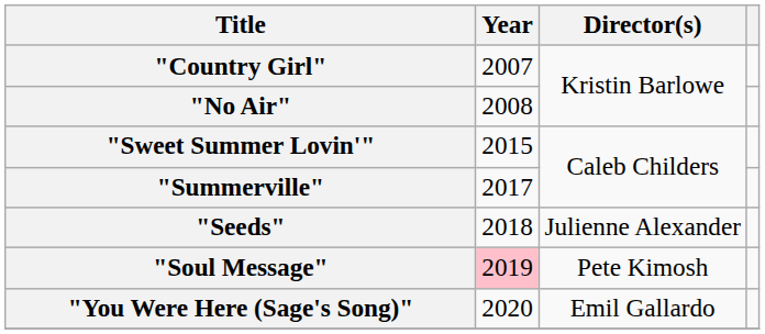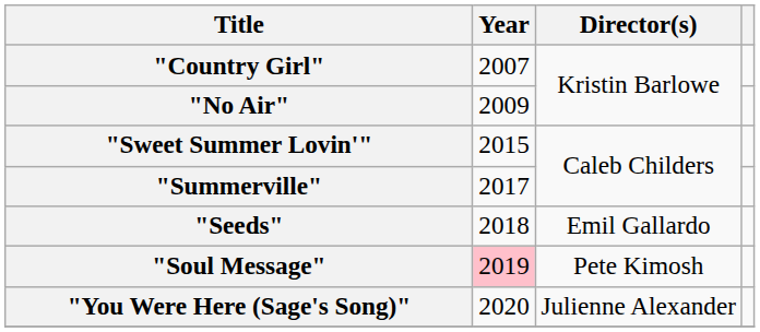 <table class="wikitable plainrowheaders" style="text-align:center;">
 <tr>
 <th scope="col" style="width:18em;">Title</th>
 <th scope="col">Year</th>
 <th scope="col">Director(s)</th>
 <th></th>
 </tr>
 <tr>
 <th scope="row">"Country Girl"</th>
 <td>2007</td>
 <td rowspan="2">Kristin Barlowe</td>
 <td></td>
 </tr>
 <tr>
 <th scope="row">"No Air"</th>
-<td>2008</td>
+<td>2009</td>
 <td></td>
 </tr>
 <tr>
 <th scope="row">"Sweet Summer Lovin'"</th>
 <td>2015</td>
 <td rowspan="2">Caleb Childers</td>
 <td></td>
 </tr>
 <tr>
 <th scope="row">"Summerville"</th>
 <td>2017</td>
 <td></td>
 </tr>
 <tr>
 <th scope="row">"Seeds"</th>
 <td>2018</td>
-<td>Julienne Alexander</td>
+<td>Emil Gallardo</td>
 <td></td>
 </tr>
 <tr>
 <th scope="row">"Soul Message"</th>
 <td style="background: pink;">2019</td>
 <td>Pete Kimosh</td>
 <td></td>
 </tr>
 <tr>
 <th scope="row">"You Were Here (Sage's Song)"</th>
 <td>2020</td>
-<td>Emil Gallardo</td>
+<td>Julienne Alexander</td>
 <td></td>
 </tr>
 <tr>
 </tr>
 </table>
